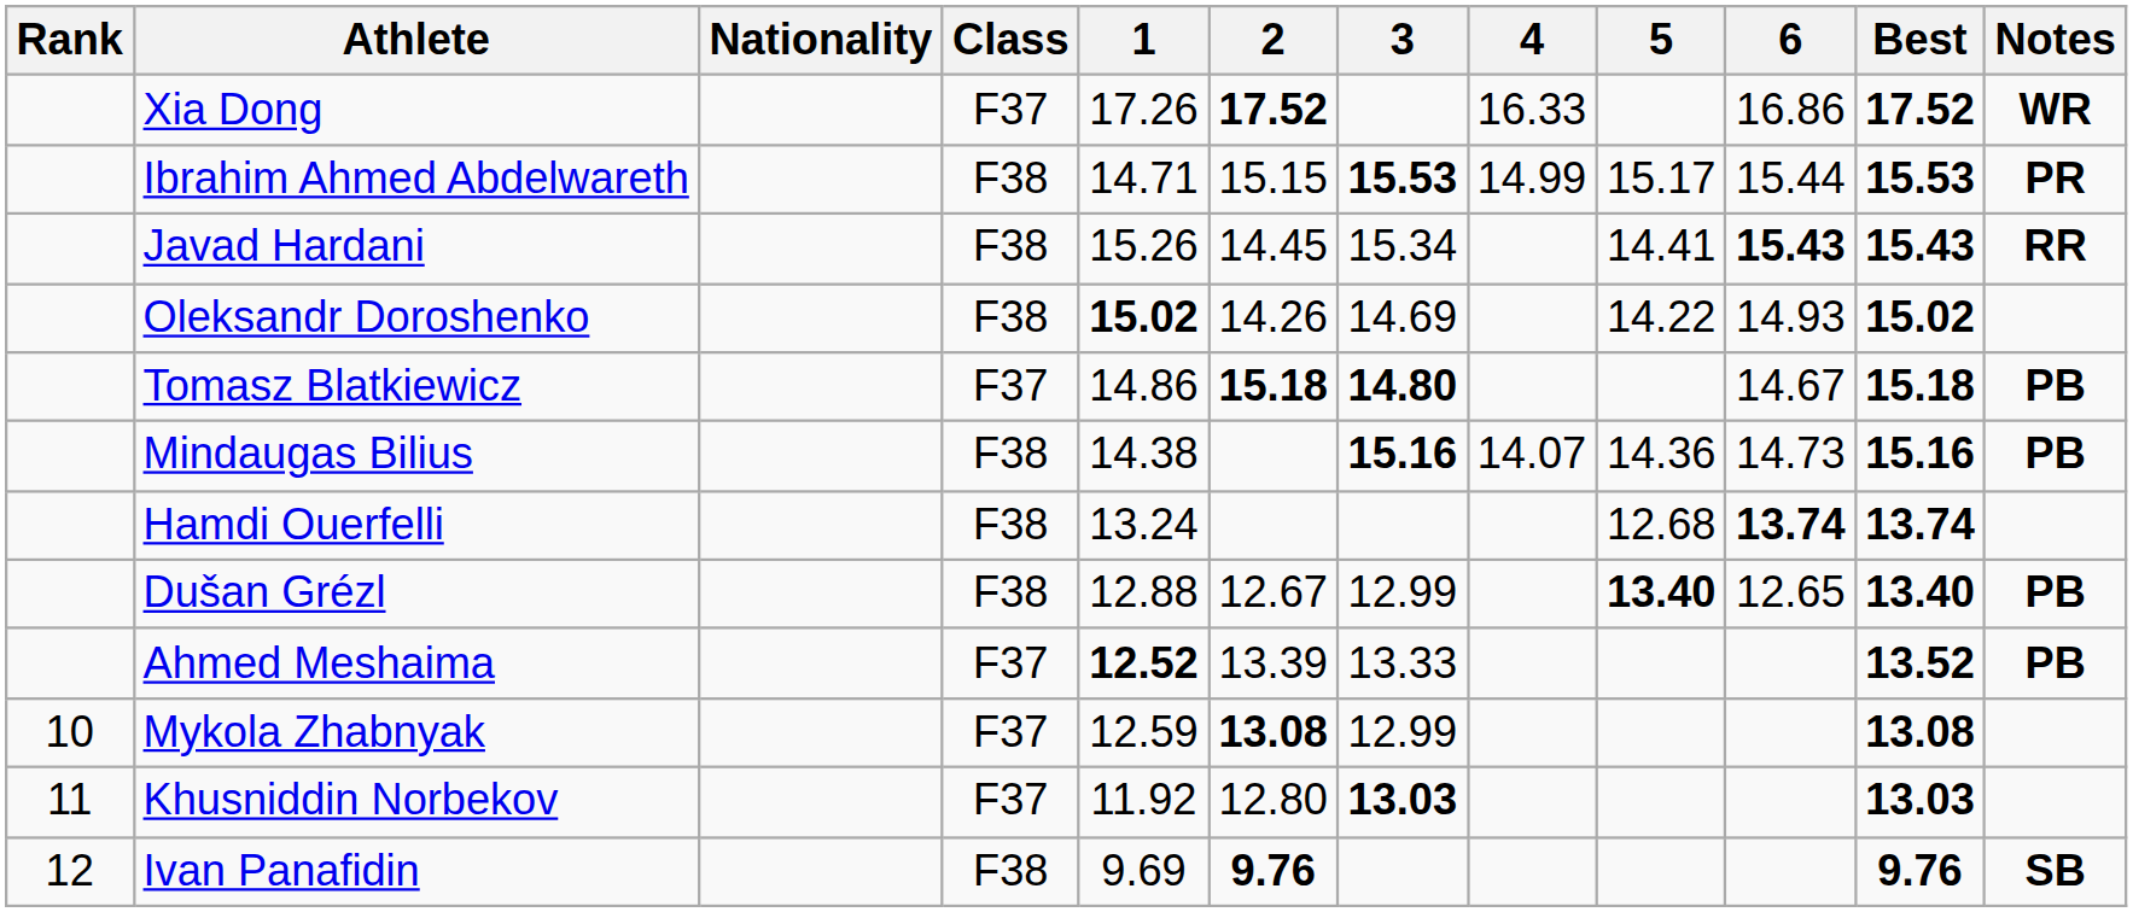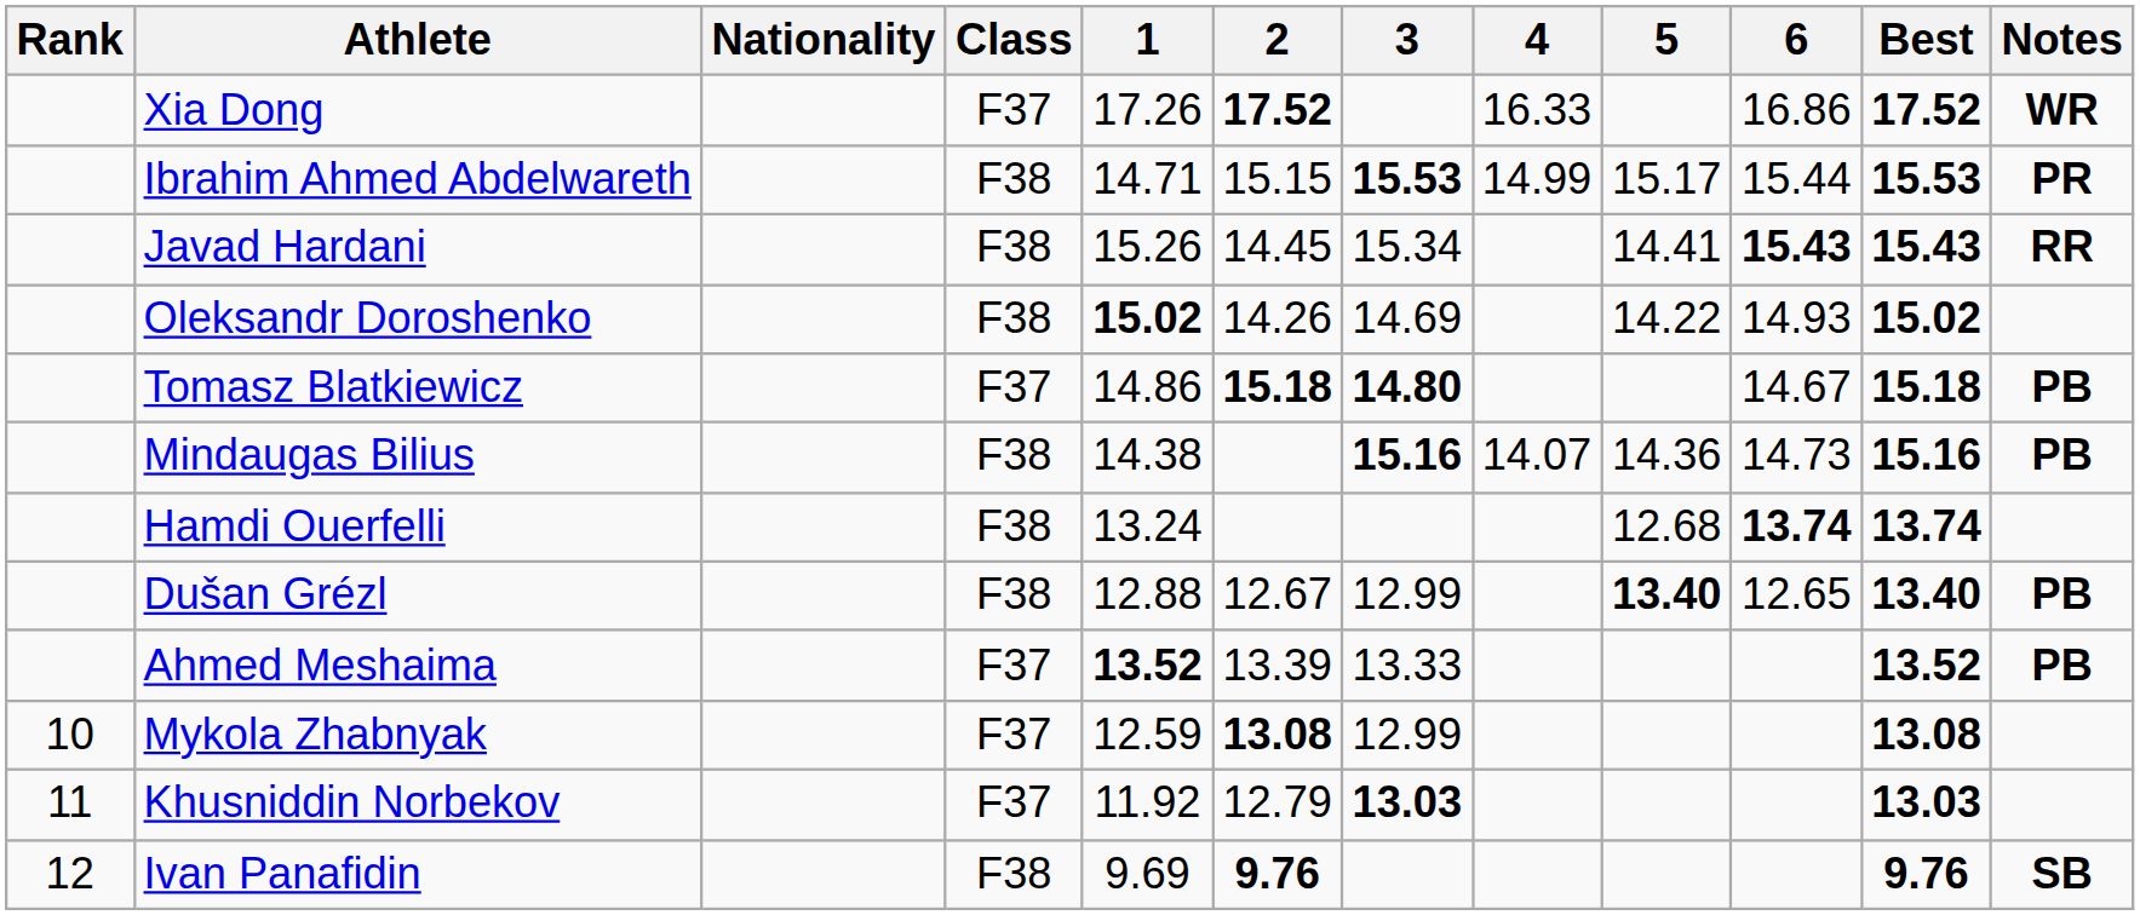 <table class="wikitable sortable" style="text-align:center">
 <tr>
 <th>Rank</th>
 <th>Athlete</th>
 <th>Nationality</th>
 <th>Class</th>
 <th width="25">1</th>
 <th width="25">2</th>
 <th width="25">3</th>
 <th width="25">4</th>
 <th width="25">5</th>
 <th width="25">6</th>
 <th>Best</th>
 <th>Notes</th>
 </tr>
 <tr>
 <td></td>
 <td style="text-align:left;"><a href='#'>Xia Dong</a></td>
 <td style="text-align:left;"></td>
 <td>F37</td>
 <td>17.26</td>
 <td><strong>17.52</strong></td>
 <td></td>
 <td>16.33</td>
 <td></td>
 <td>16.86</td>
 <td><strong>17.52</strong></td>
 <td><strong>WR</strong></td>
 </tr>
 <tr>
 <td></td>
 <td style="text-align:left;"><a href='#'>Ibrahim Ahmed Abdelwareth</a></td>
 <td style="text-align:left;"></td>
 <td>F38</td>
 <td>14.71</td>
 <td>15.15</td>
 <td><strong>15.53</strong></td>
 <td>14.99</td>
 <td>15.17</td>
 <td>15.44</td>
 <td><strong>15.53</strong></td>
 <td><strong>PR</strong></td>
 </tr>
 <tr>
 <td></td>
 <td style="text-align:left;"><a href='#'>Javad Hardani</a></td>
 <td style="text-align:left;"></td>
 <td>F38</td>
 <td>15.26</td>
 <td>14.45</td>
 <td>15.34</td>
 <td></td>
 <td>14.41</td>
 <td><strong>15.43</strong></td>
 <td><strong>15.43</strong></td>
 <td><strong>RR</strong></td>
 </tr>
 <tr>
 <td></td>
 <td style="text-align:left;"><a href='#'>Oleksandr Doroshenko</a></td>
 <td style="text-align:left;"></td>
 <td>F38</td>
 <td><strong>15.02</strong></td>
 <td>14.26</td>
 <td>14.69</td>
 <td></td>
 <td>14.22</td>
 <td>14.93</td>
 <td><strong>15.02</strong></td>
 <td></td>
 </tr>
 <tr>
 <td></td>
 <td style="text-align:left;"><a href='#'>Tomasz Blatkiewicz</a></td>
 <td style="text-align:left;"></td>
 <td>F37</td>
 <td>14.86</td>
 <td><strong>15.18</strong></td>
 <td><strong>14.80</strong></td>
 <td></td>
 <td></td>
 <td>14.67</td>
 <td><strong>15.18</strong></td>
 <td><strong>PB</strong></td>
 </tr>
 <tr>
 <td></td>
 <td style="text-align:left;"><a href='#'>Mindaugas Bilius</a></td>
 <td style="text-align:left;"></td>
 <td>F38</td>
 <td>14.38</td>
 <td></td>
 <td><strong>15.16</strong></td>
 <td>14.07</td>
 <td>14.36</td>
 <td>14.73</td>
 <td><strong>15.16</strong></td>
 <td><strong>PB</strong></td>
 </tr>
 <tr>
 <td></td>
 <td style="text-align:left;"><a href='#'>Hamdi Ouerfelli</a></td>
 <td style="text-align:left;"></td>
 <td>F38</td>
 <td>13.24</td>
 <td></td>
 <td></td>
 <td></td>
 <td>12.68</td>
 <td><strong>13.74</strong></td>
 <td><strong>13.74</strong></td>
 <td></td>
 </tr>
 <tr>
 <td></td>
 <td style="text-align:left;"><a href='#'>Dušan Grézl</a></td>
 <td style="text-align:left;"></td>
 <td>F38</td>
 <td>12.88</td>
 <td>12.67</td>
 <td>12.99</td>
 <td></td>
 <td><strong>13.40</strong></td>
 <td>12.65</td>
 <td><strong>13.40</strong></td>
 <td><strong>PB</strong></td>
 </tr>
 <tr>
 <td></td>
 <td style="text-align:left;"><a href='#'>Ahmed Meshaima</a></td>
 <td style="text-align:left;"></td>
 <td>F37</td>
-<td><strong>12.52</strong></td>
+<td><strong>13.52</strong></td>
 <td>13.39</td>
 <td>13.33</td>
 <td></td>
 <td></td>
 <td></td>
 <td><strong>13.52</strong></td>
 <td><strong>PB</strong></td>
 </tr>
 <tr>
 <td>10</td>
 <td style="text-align:left;"><a href='#'>Mykola Zhabnyak</a></td>
 <td style="text-align:left;"></td>
 <td>F37</td>
 <td>12.59</td>
 <td><strong>13.08</strong></td>
 <td>12.99</td>
 <td></td>
 <td></td>
 <td></td>
 <td><strong>13.08</strong></td>
 <td></td>
 </tr>
 <tr>
 <td>11</td>
 <td style="text-align:left;"><a href='#'>Khusniddin Norbekov</a></td>
 <td style="text-align:left;"></td>
 <td>F37</td>
 <td>11.92</td>
-<td>12.80</td>
+<td>12.79</td>
 <td><strong>13.03</strong></td>
 <td></td>
 <td></td>
 <td></td>
 <td><strong>13.03</strong></td>
 <td></td>
 </tr>
 <tr>
 <td>12</td>
 <td style="text-align:left;"><a href='#'>Ivan Panafidin</a></td>
 <td style="text-align:left;"></td>
 <td>F38</td>
 <td>9.69</td>
 <td><strong>9.76</strong></td>
 <td></td>
 <td></td>
 <td></td>
 <td></td>
 <td><strong>9.76</strong></td>
 <td><strong>SB</strong></td>
 </tr>
 </table>
